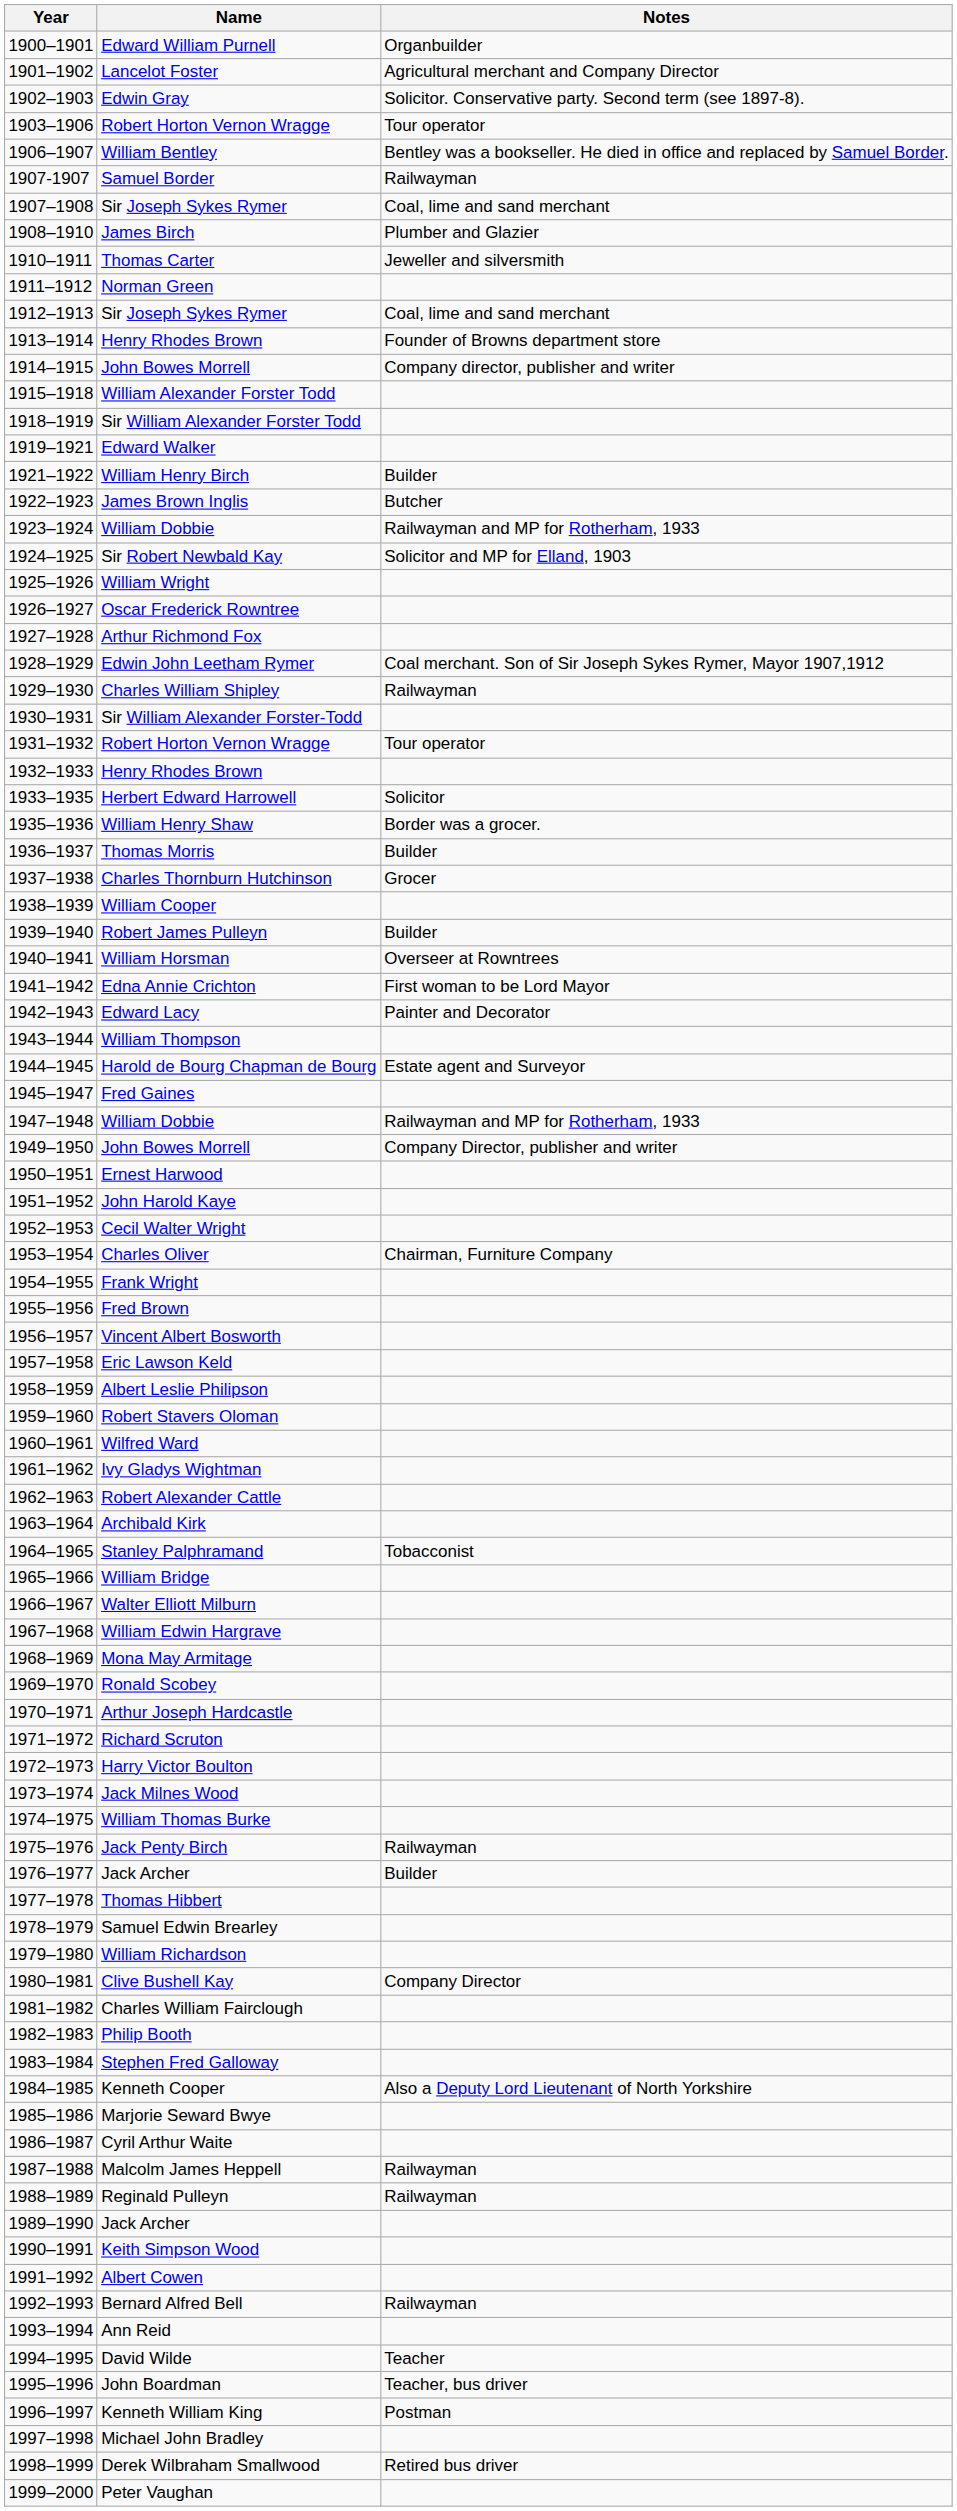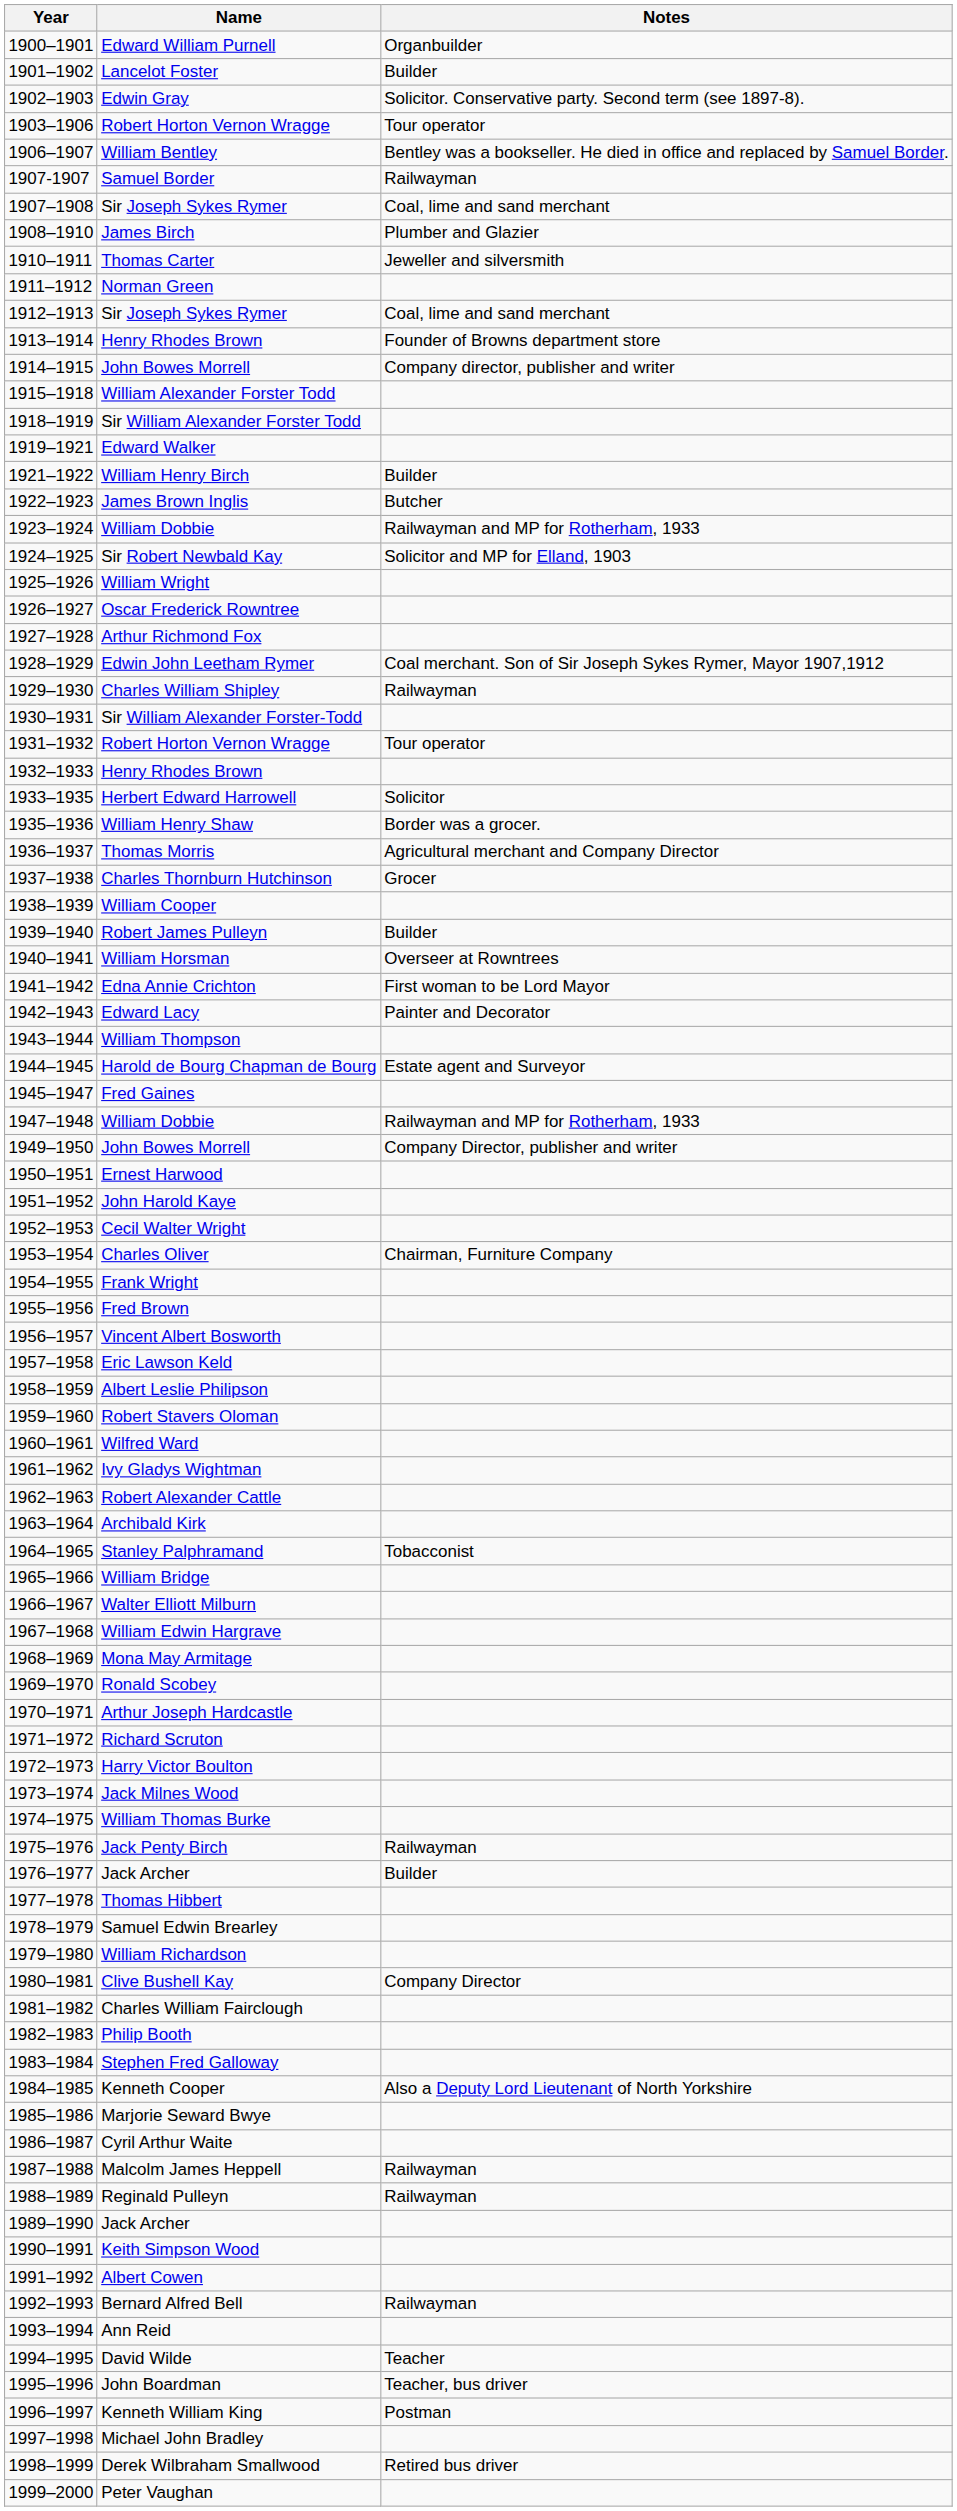 <table class="wikitable">
 <tr>
 <th>Year</th>
 <th>Name</th>
 <th>Notes</th>
 </tr>
 <tr>
 <td>1900–1901</td>
 <td><a href='#'>Edward William Purnell</a></td>
 <td>Organbuilder</td>
 </tr>
 <tr>
 <td>1901–1902</td>
 <td><a href='#'>Lancelot Foster</a></td>
-<td>Agricultural merchant and Company Director</td>
+<td>Builder</td>
 </tr>
 <tr>
 <td>1902–1903</td>
 <td><a href='#'>Edwin Gray</a></td>
 <td>Solicitor. Conservative party. Second term (see 1897-8).</td>
 </tr>
 <tr>
 <td>1903–1906</td>
 <td><a href='#'>Robert Horton Vernon Wragge</a></td>
 <td>Tour operator</td>
 </tr>
 <tr>
 <td>1906–1907</td>
 <td><a href='#'>William Bentley</a></td>
 <td>Bentley was a bookseller. He died in office and replaced by <a href='#'>Samuel Border</a>.</td>
 </tr>
 <tr>
 <td>1907-1907</td>
 <td><a href='#'>Samuel Border</a></td>
 <td>Railwayman</td>
 </tr>
 <tr>
 <td>1907–1908</td>
 <td>Sir <a href='#'>Joseph Sykes Rymer</a></td>
 <td>Coal, lime and sand merchant</td>
 </tr>
 <tr>
 <td>1908–1910</td>
 <td><a href='#'>James Birch</a></td>
 <td>Plumber and Glazier</td>
 </tr>
 <tr>
 <td>1910–1911</td>
 <td><a href='#'>Thomas Carter</a></td>
 <td>Jeweller and silversmith</td>
 </tr>
 <tr>
 <td>1911–1912</td>
 <td><a href='#'>Norman Green</a></td>
 <td></td>
 </tr>
 <tr>
 <td>1912–1913</td>
 <td>Sir <a href='#'>Joseph Sykes Rymer</a></td>
 <td>Coal, lime and sand merchant</td>
 </tr>
 <tr>
 <td>1913–1914</td>
 <td><a href='#'>Henry Rhodes Brown</a></td>
 <td>Founder of Browns department store</td>
 </tr>
 <tr>
 <td>1914–1915</td>
 <td><a href='#'>John Bowes Morrell</a></td>
 <td>Company director, publisher and writer</td>
 </tr>
 <tr>
 <td>1915–1918</td>
 <td><a href='#'>William Alexander Forster Todd</a></td>
 <td></td>
 </tr>
 <tr>
 <td>1918–1919</td>
 <td>Sir <a href='#'>William Alexander Forster Todd</a></td>
 <td></td>
 </tr>
 <tr>
 <td>1919–1921</td>
 <td><a href='#'>Edward Walker</a></td>
 <td></td>
 </tr>
 <tr>
 <td>1921–1922</td>
 <td><a href='#'>William Henry Birch</a></td>
 <td>Builder</td>
 </tr>
 <tr>
 <td>1922–1923</td>
 <td><a href='#'>James Brown Inglis</a></td>
 <td>Butcher</td>
 </tr>
 <tr>
 <td>1923–1924</td>
 <td><a href='#'>William Dobbie</a></td>
 <td>Railwayman and MP for <a href='#'>Rotherham</a>, 1933</td>
 </tr>
 <tr>
 <td>1924–1925</td>
 <td>Sir <a href='#'>Robert Newbald Kay</a></td>
 <td>Solicitor and MP for <a href='#'>Elland</a>, 1903</td>
 </tr>
 <tr>
 <td>1925–1926</td>
 <td><a href='#'>William Wright</a></td>
 <td></td>
 </tr>
 <tr>
 <td>1926–1927</td>
 <td><a href='#'>Oscar Frederick Rowntree</a></td>
 <td></td>
 </tr>
 <tr>
 <td>1927–1928</td>
 <td><a href='#'>Arthur Richmond Fox</a></td>
 <td></td>
 </tr>
 <tr>
 <td>1928–1929</td>
 <td><a href='#'>Edwin John Leetham Rymer</a></td>
 <td>Coal merchant. Son of Sir Joseph Sykes Rymer, Mayor 1907,1912</td>
 </tr>
 <tr>
 <td>1929–1930</td>
 <td><a href='#'>Charles William Shipley</a></td>
 <td>Railwayman</td>
 </tr>
 <tr>
 <td>1930–1931</td>
 <td>Sir <a href='#'>William Alexander Forster-Todd</a></td>
 <td></td>
 </tr>
 <tr>
 <td>1931–1932</td>
 <td><a href='#'>Robert Horton Vernon Wragge</a></td>
 <td>Tour operator</td>
 </tr>
 <tr>
 <td>1932–1933</td>
 <td><a href='#'>Henry Rhodes Brown</a></td>
 <td></td>
 </tr>
 <tr>
 <td>1933–1935</td>
 <td><a href='#'>Herbert Edward Harrowell</a></td>
 <td>Solicitor</td>
 </tr>
 <tr>
 <td>1935–1936</td>
 <td><a href='#'>William Henry Shaw</a></td>
 <td>Border was a grocer.</td>
 </tr>
 <tr>
 <td>1936–1937</td>
 <td><a href='#'>Thomas Morris</a></td>
-<td>Builder</td>
+<td>Agricultural merchant and Company Director</td>
 </tr>
 <tr>
 <td>1937–1938</td>
 <td><a href='#'>Charles Thornburn Hutchinson</a></td>
 <td>Grocer</td>
 </tr>
 <tr>
 <td>1938–1939</td>
 <td><a href='#'>William Cooper</a></td>
 <td></td>
 </tr>
 <tr>
 <td>1939–1940</td>
 <td><a href='#'>Robert James Pulleyn</a></td>
 <td>Builder</td>
 </tr>
 <tr>
 <td>1940–1941</td>
 <td><a href='#'>William Horsman</a></td>
 <td>Overseer at Rowntrees</td>
 </tr>
 <tr>
 <td>1941–1942</td>
 <td><a href='#'>Edna Annie Crichton</a></td>
 <td>First woman to be Lord Mayor</td>
 </tr>
 <tr>
 <td>1942–1943</td>
 <td><a href='#'>Edward Lacy</a></td>
 <td>Painter and Decorator</td>
 </tr>
 <tr>
 <td>1943–1944</td>
 <td><a href='#'>William Thompson</a></td>
 <td></td>
 </tr>
 <tr>
 <td>1944–1945</td>
 <td><a href='#'>Harold de Bourg Chapman de Bourg</a></td>
 <td>Estate agent and Surveyor</td>
 </tr>
 <tr>
 <td>1945–1947</td>
 <td><a href='#'>Fred Gaines</a></td>
 <td></td>
 </tr>
 <tr>
 <td>1947–1948</td>
 <td><a href='#'>William Dobbie</a></td>
 <td>Railwayman and MP for <a href='#'>Rotherham</a>, 1933</td>
 </tr>
 <tr>
 <td>1949–1950</td>
 <td><a href='#'>John Bowes Morrell</a></td>
 <td>Company Director, publisher and writer</td>
 </tr>
 <tr>
 <td>1950–1951</td>
 <td><a href='#'>Ernest Harwood</a></td>
 <td></td>
 </tr>
 <tr>
 <td>1951–1952</td>
 <td><a href='#'>John Harold Kaye</a></td>
 <td></td>
 </tr>
 <tr>
 <td>1952–1953</td>
 <td><a href='#'>Cecil Walter Wright</a></td>
 <td></td>
 </tr>
 <tr>
 <td>1953–1954</td>
 <td><a href='#'>Charles Oliver</a></td>
 <td>Chairman, Furniture Company</td>
 </tr>
 <tr>
 <td>1954–1955</td>
 <td><a href='#'>Frank Wright</a></td>
 <td></td>
 </tr>
 <tr>
 <td>1955–1956</td>
 <td><a href='#'>Fred Brown</a></td>
 <td></td>
 </tr>
 <tr>
 <td>1956–1957</td>
 <td><a href='#'>Vincent Albert Bosworth</a></td>
 <td></td>
 </tr>
 <tr>
 <td>1957–1958</td>
 <td><a href='#'>Eric Lawson Keld</a></td>
 <td></td>
 </tr>
 <tr>
 <td>1958–1959</td>
 <td><a href='#'>Albert Leslie Philipson</a></td>
 <td></td>
 </tr>
 <tr>
 <td>1959–1960</td>
 <td><a href='#'>Robert Stavers Oloman</a></td>
 <td></td>
 </tr>
 <tr>
 <td>1960–1961</td>
 <td><a href='#'>Wilfred Ward</a></td>
 <td></td>
 </tr>
 <tr>
 <td>1961–1962</td>
 <td><a href='#'>Ivy Gladys Wightman</a></td>
 <td></td>
 </tr>
 <tr>
 <td>1962–1963</td>
 <td><a href='#'>Robert Alexander Cattle</a></td>
 <td></td>
 </tr>
 <tr>
 <td>1963–1964</td>
 <td><a href='#'>Archibald Kirk</a></td>
 <td></td>
 </tr>
 <tr>
 <td>1964–1965</td>
 <td><a href='#'>Stanley Palphramand</a></td>
 <td>Tobacconist</td>
 </tr>
 <tr>
 <td>1965–1966</td>
 <td><a href='#'>William Bridge</a></td>
 <td></td>
 </tr>
 <tr>
 <td>1966–1967</td>
 <td><a href='#'>Walter Elliott Milburn</a></td>
 <td></td>
 </tr>
 <tr>
 <td>1967–1968</td>
 <td><a href='#'>William Edwin Hargrave</a></td>
 <td></td>
 </tr>
 <tr>
 <td>1968–1969</td>
 <td><a href='#'>Mona May Armitage</a></td>
 <td></td>
 </tr>
 <tr>
 <td>1969–1970</td>
 <td><a href='#'>Ronald Scobey</a></td>
 <td></td>
 </tr>
 <tr>
 <td>1970–1971</td>
 <td><a href='#'>Arthur Joseph Hardcastle</a></td>
 <td></td>
 </tr>
 <tr>
 <td>1971–1972</td>
 <td><a href='#'>Richard Scruton</a></td>
 <td></td>
 </tr>
 <tr>
 <td>1972–1973</td>
 <td><a href='#'>Harry Victor Boulton</a></td>
 <td></td>
 </tr>
 <tr>
 <td>1973–1974</td>
 <td><a href='#'>Jack Milnes Wood</a></td>
 <td></td>
 </tr>
 <tr>
 <td>1974–1975</td>
 <td><a href='#'>William Thomas Burke</a></td>
 <td></td>
 </tr>
 <tr>
 <td>1975–1976</td>
 <td><a href='#'>Jack Penty Birch</a></td>
 <td>Railwayman</td>
 </tr>
 <tr>
 <td>1976–1977</td>
 <td>Jack Archer</td>
 <td>Builder</td>
 </tr>
 <tr>
 <td>1977–1978</td>
 <td><a href='#'>Thomas Hibbert</a></td>
 <td></td>
 </tr>
 <tr>
 <td>1978–1979</td>
 <td>Samuel Edwin Brearley</td>
 <td></td>
 </tr>
 <tr>
 <td>1979–1980</td>
 <td><a href='#'>William Richardson</a></td>
 <td></td>
 </tr>
 <tr>
 <td>1980–1981</td>
 <td><a href='#'>Clive Bushell Kay</a></td>
 <td>Company Director</td>
 </tr>
 <tr>
 <td>1981–1982</td>
 <td>Charles William Fairclough</td>
 <td></td>
 </tr>
 <tr>
 <td>1982–1983</td>
 <td><a href='#'>Philip Booth</a></td>
 <td></td>
 </tr>
 <tr>
 <td>1983–1984</td>
 <td><a href='#'>Stephen Fred Galloway</a></td>
 <td></td>
 </tr>
 <tr>
 <td>1984–1985</td>
 <td>Kenneth Cooper</td>
 <td>Also a <a href='#'>Deputy Lord Lieutenant</a> of North Yorkshire</td>
 </tr>
 <tr>
 <td>1985–1986</td>
 <td>Marjorie Seward Bwye</td>
 <td></td>
 </tr>
 <tr>
 <td>1986–1987</td>
 <td>Cyril Arthur Waite</td>
 <td></td>
 </tr>
 <tr>
 <td>1987–1988</td>
 <td>Malcolm James Heppell</td>
 <td>Railwayman</td>
 </tr>
 <tr>
 <td>1988–1989</td>
 <td>Reginald Pulleyn</td>
 <td>Railwayman</td>
 </tr>
 <tr>
 <td>1989–1990</td>
 <td>Jack Archer</td>
 <td></td>
 </tr>
 <tr>
 <td>1990–1991</td>
 <td><a href='#'>Keith Simpson Wood</a></td>
 <td></td>
 </tr>
 <tr>
 <td>1991–1992</td>
 <td><a href='#'>Albert Cowen</a></td>
 <td></td>
 </tr>
 <tr>
 <td>1992–1993</td>
 <td>Bernard Alfred Bell </td>
 <td>Railwayman</td>
 </tr>
 <tr>
 <td>1993–1994</td>
 <td>Ann Reid</td>
 <td></td>
 </tr>
 <tr>
 <td>1994–1995</td>
 <td>David Wilde</td>
 <td>Teacher</td>
 </tr>
 <tr>
 <td>1995–1996</td>
 <td>John Boardman </td>
 <td>Teacher, bus driver</td>
 </tr>
 <tr>
 <td>1996–1997</td>
 <td>Kenneth William King</td>
 <td>Postman</td>
 </tr>
 <tr>
 <td>1997–1998</td>
 <td>Michael John Bradley</td>
 <td></td>
 </tr>
 <tr>
 <td>1998–1999</td>
 <td>Derek Wilbraham Smallwood </td>
 <td>Retired bus driver</td>
 </tr>
 <tr>
 <td>1999–2000</td>
 <td>Peter Vaughan </td>
 <td></td>
 </tr>
 </table>
